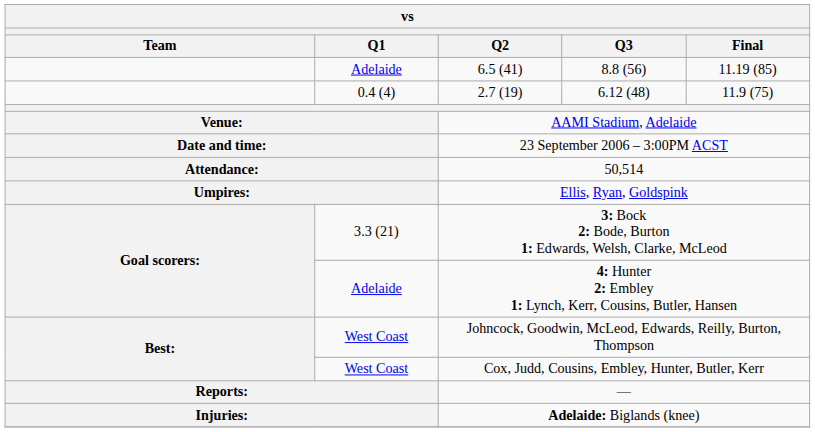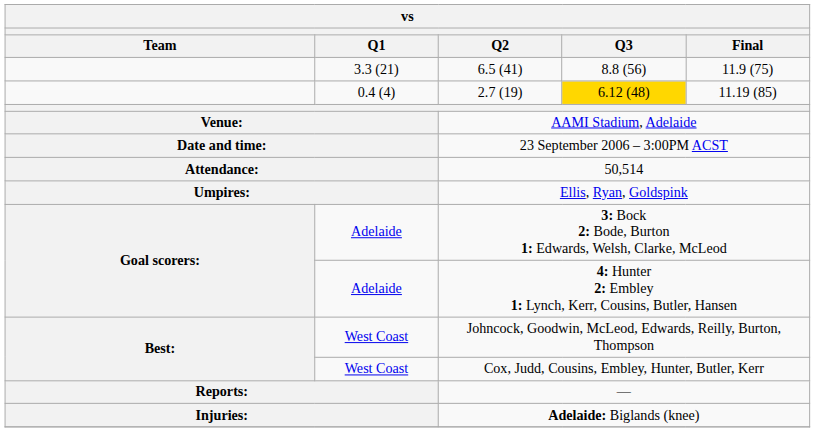 <table class="wikitable" style="font-size:90%; text-align:center; width:65%; margin:1em auto;">
 <tr>
 <th colspan="5"> vs </th>
 </tr>
 <tr>
 <th colspan="5"></th>
 </tr>
 <tr>
 <th width=25%>Team</th>
 <th width=10%>Q1</th>
 <th width=10%>Q2</th>
 <th width=10%>Q3</th>
 <th width=10%>Final</th>
 </tr>
 <tr>
 <td></td>
-<td><a href='#'>Adelaide</a></td>
+<td>3.3 (21)</td>
 <td>6.5 (41)</td>
 <td>8.8 (56)</td>
-<td>11.19 (85)</td>
+<td>11.9 (75)</td>
 </tr>
 <tr>
 <td></td>
 <td>0.4 (4)</td>
 <td>2.7 (19)</td>
-<td>6.12 (48)</td>
-<td>11.9 (75)</td>
+<td style="background: gold;">6.12 (48)</td>
+<td>11.19 (85)</td>
 </tr>
 <tr>
 <th colspan="5"></th>
 </tr>
 <tr>
 <th colspan="2">Venue:</th>
 <td colspan="3"><a href='#'>AAMI Stadium</a>, <a href='#'>Adelaide</a></td>
 </tr>
 <tr>
 <th colspan="2">Date and time:</th>
 <td colspan="3">23 September 2006 – 3:00PM <a href='#'>ACST</a></td>
 </tr>
 <tr>
 <th colspan="2">Attendance:</th>
 <td colspan="3">50,514</td>
 </tr>
 <tr>
 <th colspan="2">Umpires:</th>
 <td colspan="3"><a href='#'>Ellis</a>, <a href='#'>Ryan</a>, <a href='#'>Goldspink</a></td>
 </tr>
 <tr>
 <th rowspan="2">Goal scorers:</th>
-<td>3.3 (21)</td>
+<td><a href='#'>Adelaide</a></td>
 <td colspan="3"><strong>3:</strong> Bock<br><strong>2:</strong> Bode, Burton<br><strong>1:</strong> Edwards, Welsh, Clarke, McLeod</td>
 </tr>
 <tr>
 <td><a href='#'>Adelaide</a></td>
 <td colspan="3"><strong>4:</strong> Hunter<br><strong>2:</strong> Embley<br><strong>1:</strong> Lynch, Kerr, Cousins, Butler, Hansen</td>
 </tr>
 <tr>
 <th rowspan="2">Best:</th>
 <td><a href='#'>West Coast</a></td>
 <td colspan="3">Johncock, Goodwin, McLeod, Edwards, Reilly, Burton, Thompson</td>
 </tr>
 <tr>
 <td><a href='#'>West Coast</a></td>
 <td colspan="3">Cox, Judd, Cousins, Embley, Hunter, Butler, Kerr</td>
 </tr>
 <tr>
 <th colspan="2">Reports:</th>
 <td colspan="3">—</td>
 </tr>
 <tr>
 <th colspan="2">Injuries:</th>
 <td colspan="3"><strong>Adelaide:</strong> Biglands (knee)</td>
 </tr>
 <tr>
 </tr>
 </table>
